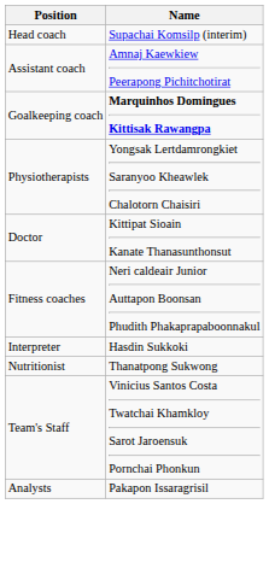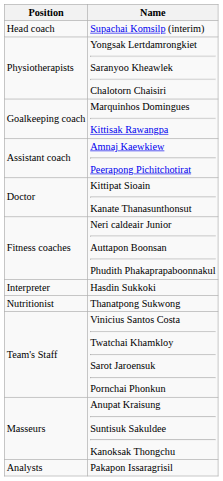 <table class="wikitable">
 <tr>
 <th>Position</th>
 <th>Name</th>
 </tr>
 <tr>
 <td>Head coach</td>
 <td> <a href='#'>Supachai Komsilp</a> (interim)</td>
 </tr>
 <tr>
-<td>Assistant coach</td>
-<td> <a href='#'>Amnaj Kaewkiew</a> <hr>  <a href='#'>Peerapong Pichitchotirat</a></td>
+<td>Physiotherapists</td>
+<td> Yongsak Lertdamrongkiet <hr>  Saranyoo Kheawlek <hr>  Chalotorn Chaisiri</td>
 </tr>
 <tr>
 <td>Goalkeeping coach</td>
-<td><strong> Marquinhos Domingues <hr>  <a href='#'>Kittisak Rawangpa</a></strong></td>
+<td> Marquinhos Domingues <hr>  <a href='#'>Kittisak Rawangpa</a></td>
 </tr>
 <tr>
-<td>Physiotherapists</td>
-<td> Yongsak Lertdamrongkiet <hr>  Saranyoo Kheawlek <hr>  Chalotorn Chaisiri</td>
+<td>Assistant coach</td>
+<td> <a href='#'>Amnaj Kaewkiew</a> <hr>  <a href='#'>Peerapong Pichitchotirat</a></td>
 </tr>
 <tr>
 <td>Doctor</td>
 <td> Kittipat Sioain <hr>  Kanate Thanasunthonsut</td>
 </tr>
 <tr>
 <td>Fitness coaches</td>
 <td> Neri caldeair Junior <hr>  Auttapon Boonsan <hr>  Phudith Phakaprapaboonnakul</td>
 </tr>
 <tr>
 <td>Interpreter</td>
 <td> Hasdin Sukkoki</td>
 </tr>
 <tr>
 <td>Nutritionist</td>
 <td> Thanatpong Sukwong</td>
 </tr>
 <tr>
 <td>Team's Staff</td>
 <td> Vinicius Santos Costa <hr>  Twatchai Khamkloy <hr>  Sarot Jaroensuk <hr>  Pornchai Phonkun</td>
 </tr>
 <tr>
+<td>Masseurs</td>
+<td> Anupat Kraisung  <hr>  Suntisuk Sakuldee <hr>  Kanoksak Thongchu</td>
+</tr>
+<tr>
 <td>Analysts</td>
 <td> Pakapon Issaragrisil</td>
 </tr>
 </table>
